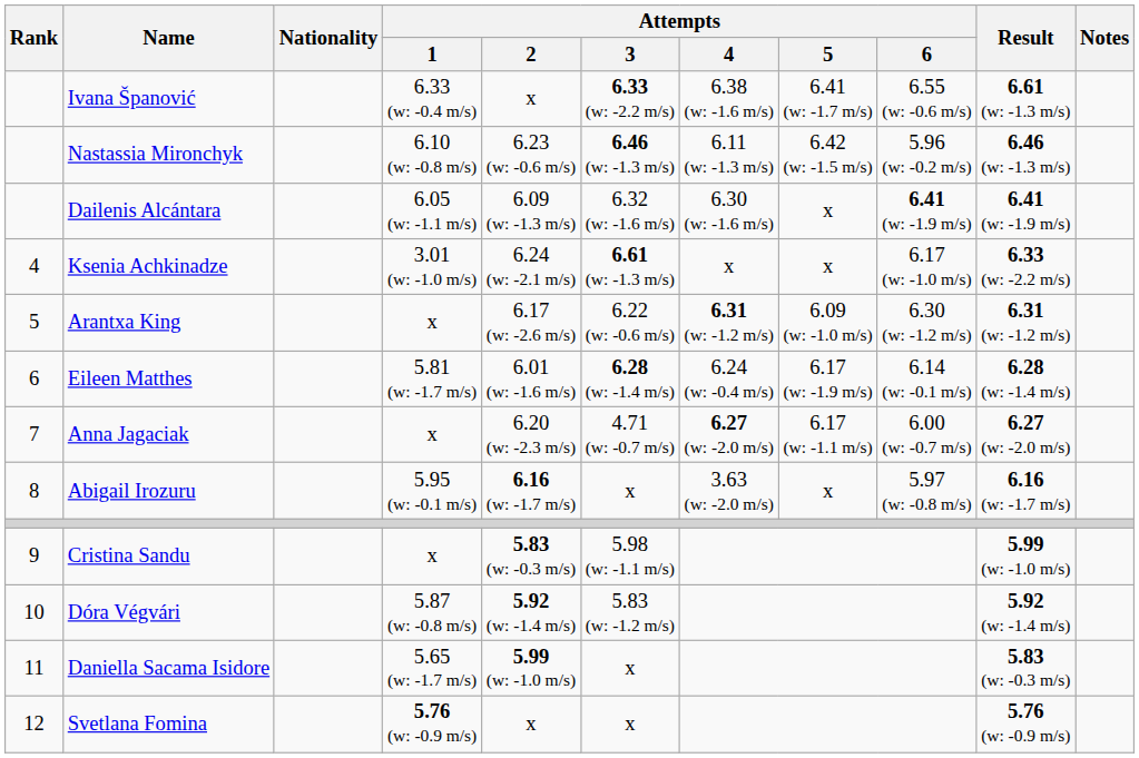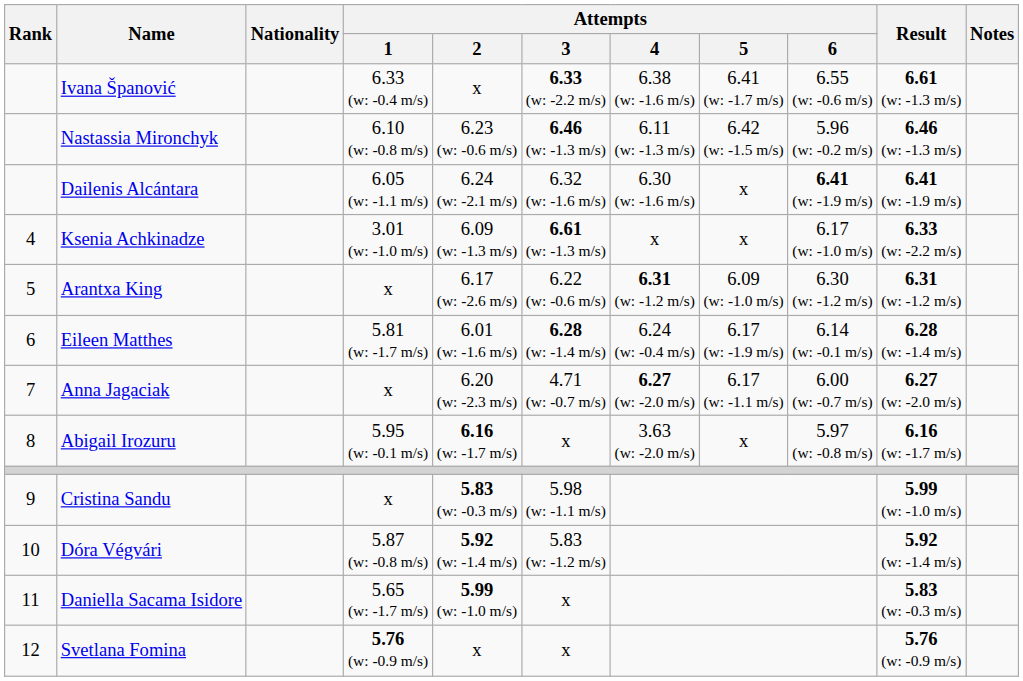 <table class="wikitable sortable" style="text-align:center">
 <tr>
 <th rowspan=2>Rank</th>
 <th rowspan=2>Name</th>
 <th rowspan=2>Nationality</th>
 <th colspan=6>Attempts</th>
 <th rowspan=2>Result</th>
 <th rowspan=2>Notes</th>
 </tr>
 <tr>
 <th>1</th>
 <th>2</th>
 <th>3</th>
 <th>4</th>
 <th>5</th>
 <th>6</th>
 </tr>
 <tr>
 <td></td>
 <td align=left><a href='#'>Ivana Španović</a></td>
 <td align=left></td>
 <td>6.33<br><small>(w: -0.4 m/s)</small></td>
 <td>x</td>
 <td><strong>6.33</strong><br><small>(w: -2.2 m/s)</small></td>
 <td>6.38<br><small>(w: -1.6 m/s)</small></td>
 <td>6.41<br><small>(w: -1.7 m/s)</small></td>
 <td>6.55<br><small>(w: -0.6 m/s)</small></td>
 <td><strong>6.61</strong> <br><small>(w: -1.3 m/s)</small></td>
 <td></td>
 </tr>
 <tr>
 <td></td>
 <td align=left><a href='#'>Nastassia Mironchyk</a></td>
 <td align=left></td>
 <td>6.10<br><small>(w: -0.8 m/s)</small></td>
 <td>6.23<br><small>(w: -0.6 m/s)</small></td>
 <td><strong>6.46</strong><br><small>(w: -1.3 m/s)</small></td>
 <td>6.11<br><small>(w: -1.3 m/s)</small></td>
 <td>6.42<br><small>(w: -1.5 m/s)</small></td>
 <td>5.96<br><small>(w: -0.2 m/s)</small></td>
 <td><strong>6.46</strong> <br><small>(w: -1.3 m/s)</small></td>
 <td></td>
 </tr>
 <tr>
 <td></td>
 <td align=left><a href='#'>Dailenis Alcántara</a></td>
 <td align=left></td>
 <td>6.05<br><small>(w: -1.1 m/s)</small></td>
-<td>6.09<br><small>(w: -1.3 m/s)</small></td>
+<td>6.24<br><small>(w: -2.1 m/s)</small></td>
 <td>6.32<br><small>(w: -1.6 m/s)</small></td>
 <td>6.30<br><small>(w: -1.6 m/s)</small></td>
 <td>x</td>
 <td><strong>6.41</strong><br><small>(w: -1.9 m/s)</small></td>
 <td><strong>6.41</strong> <br><small>(w: -1.9 m/s)</small></td>
 <td></td>
 </tr>
 <tr>
 <td>4</td>
 <td align=left><a href='#'>Ksenia Achkinadze</a></td>
 <td align=left></td>
 <td>3.01<br><small>(w: -1.0 m/s)</small></td>
-<td>6.24<br><small>(w: -2.1 m/s)</small></td>
+<td>6.09<br><small>(w: -1.3 m/s)</small></td>
 <td><strong>6.61</strong><br><small>(w: -1.3 m/s)</small></td>
 <td>x</td>
 <td>x</td>
 <td>6.17<br><small>(w: -1.0 m/s)</small></td>
 <td><strong>6.33</strong> <br><small>(w: -2.2 m/s)</small></td>
 <td></td>
 </tr>
 <tr>
 <td>5</td>
 <td align=left><a href='#'>Arantxa King</a></td>
 <td align=left></td>
 <td>x</td>
 <td>6.17<br><small>(w: -2.6 m/s)</small></td>
 <td>6.22<br><small>(w: -0.6 m/s)</small></td>
 <td><strong>6.31</strong><br><small>(w: -1.2 m/s)</small></td>
 <td>6.09<br><small>(w: -1.0 m/s)</small></td>
 <td>6.30<br><small>(w: -1.2 m/s)</small></td>
 <td><strong>6.31</strong> <br><small>(w: -1.2 m/s)</small></td>
 <td></td>
 </tr>
 <tr>
 <td>6</td>
 <td align=left><a href='#'>Eileen Matthes</a></td>
 <td align=left></td>
 <td>5.81<br><small>(w: -1.7 m/s)</small></td>
 <td>6.01<br><small>(w: -1.6 m/s)</small></td>
 <td><strong>6.28</strong><br><small>(w: -1.4 m/s)</small></td>
 <td>6.24<br><small>(w: -0.4 m/s)</small></td>
 <td>6.17<br><small>(w: -1.9 m/s)</small></td>
 <td>6.14<br><small>(w: -0.1 m/s)</small></td>
 <td><strong>6.28</strong> <br><small>(w: -1.4 m/s)</small></td>
 <td></td>
 </tr>
 <tr>
 <td>7</td>
 <td align=left><a href='#'>Anna Jagaciak</a></td>
 <td align=left></td>
 <td>x</td>
 <td>6.20<br><small>(w: -2.3 m/s)</small></td>
 <td>4.71<br><small>(w: -0.7 m/s)</small></td>
 <td><strong>6.27</strong><br><small>(w: -2.0 m/s)</small></td>
 <td>6.17<br><small>(w: -1.1 m/s)</small></td>
 <td>6.00<br><small>(w: -0.7 m/s)</small></td>
 <td><strong>6.27</strong> <br><small>(w: -2.0 m/s)</small></td>
 <td></td>
 </tr>
 <tr>
 <td>8</td>
 <td align=left><a href='#'>Abigail Irozuru</a></td>
 <td align=left></td>
 <td>5.95<br><small>(w: -0.1 m/s)</small></td>
 <td><strong>6.16</strong><br><small>(w: -1.7 m/s)</small></td>
 <td>x</td>
 <td>3.63<br><small>(w: -2.0 m/s)</small></td>
 <td>x</td>
 <td>5.97<br><small>(w: -0.8 m/s)</small></td>
 <td><strong>6.16</strong> <br><small>(w: -1.7 m/s)</small></td>
 <td></td>
 </tr>
 <tr>
 <td colspan=11 bgcolor=lightgray></td>
 </tr>
 <tr>
 <td>9</td>
 <td align=left><a href='#'>Cristina Sandu</a></td>
 <td align=left></td>
 <td>x</td>
 <td><strong>5.83</strong><br><small>(w: -0.3 m/s)</small></td>
 <td>5.98<br><small>(w: -1.1 m/s)</small></td>
 <td colspan=3></td>
 <td><strong>5.99</strong> <br><small>(w: -1.0 m/s)</small></td>
 <td></td>
 </tr>
 <tr>
 <td>10</td>
 <td align=left><a href='#'>Dóra Végvári</a></td>
 <td align=left></td>
 <td>5.87<br><small>(w: -0.8 m/s)</small></td>
 <td><strong>5.92</strong><br><small>(w: -1.4 m/s)</small></td>
 <td>5.83<br><small>(w: -1.2 m/s)</small></td>
 <td colspan=3></td>
 <td><strong>5.92</strong> <br><small>(w: -1.4 m/s)</small></td>
 <td></td>
 </tr>
 <tr>
 <td>11</td>
 <td align=left><a href='#'>Daniella Sacama Isidore</a></td>
 <td align=left></td>
 <td>5.65<br><small>(w: -1.7 m/s)</small></td>
 <td><strong>5.99</strong><br><small>(w: -1.0 m/s)</small></td>
 <td>x</td>
 <td colspan=3></td>
 <td><strong>5.83</strong> <br><small>(w: -0.3 m/s)</small></td>
 <td></td>
 </tr>
 <tr>
 <td>12</td>
 <td align=left><a href='#'>Svetlana Fomina</a></td>
 <td align=left></td>
 <td><strong>5.76</strong><br><small>(w: -0.9 m/s)</small></td>
 <td>x</td>
 <td>x</td>
 <td colspan=3></td>
 <td><strong>5.76</strong> <br><small>(w: -0.9 m/s)</small></td>
 <td></td>
 </tr>
 </table>
